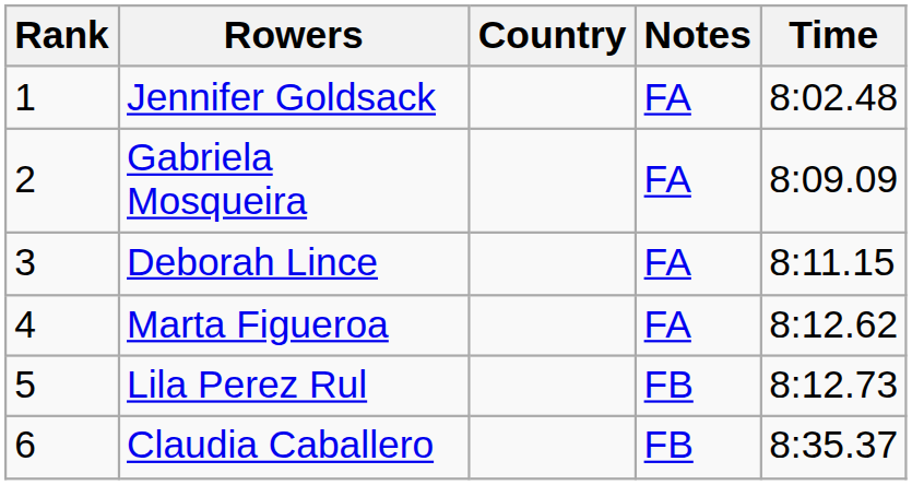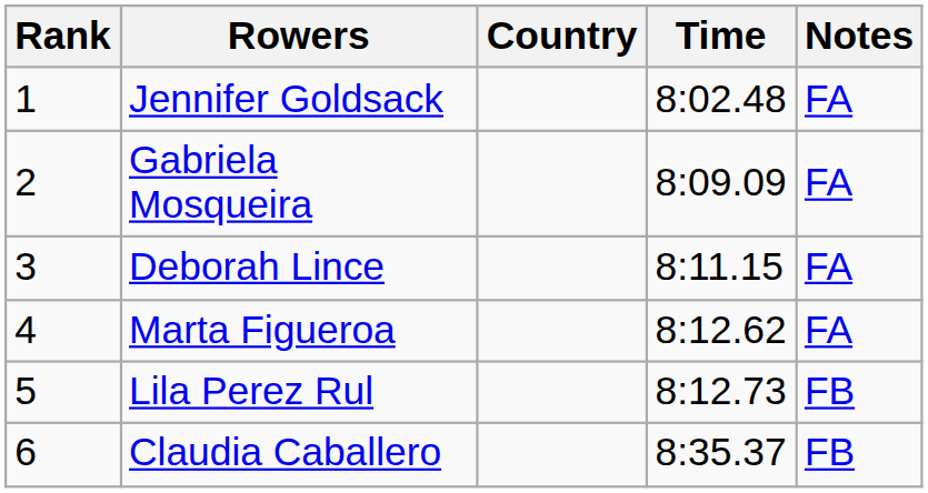 <table class="wikitable" width=60%>
 <tr>
 <th>Rank</th>
 <th>Rowers</th>
 <th>Country</th>
+<th>Time</th>
 <th>Notes</th>
-<th>Time</th>
 </tr>
 <tr>
 <td>1</td>
 <td><a href='#'>Jennifer Goldsack</a></td>
 <td></td>
+<td>8:02.48</td>
 <td><a href='#'>FA</a></td>
-<td>8:02.48</td>
 </tr>
 <tr>
 <td>2</td>
 <td><a href='#'>Gabriela Mosqueira</a></td>
 <td></td>
+<td>8:09.09</td>
 <td><a href='#'>FA</a></td>
-<td>8:09.09</td>
 </tr>
 <tr>
 <td>3</td>
 <td><a href='#'>Deborah Lince</a></td>
 <td></td>
+<td>8:11.15</td>
 <td><a href='#'>FA</a></td>
-<td>8:11.15</td>
 </tr>
 <tr>
 <td>4</td>
 <td><a href='#'>Marta Figueroa</a></td>
 <td></td>
+<td>8:12.62</td>
 <td><a href='#'>FA</a></td>
-<td>8:12.62</td>
 </tr>
 <tr>
 <td>5</td>
 <td><a href='#'>Lila Perez Rul</a></td>
 <td></td>
+<td>8:12.73</td>
 <td><a href='#'>FB</a></td>
-<td>8:12.73</td>
 </tr>
 <tr>
 <td>6</td>
 <td><a href='#'>Claudia Caballero</a></td>
 <td></td>
+<td>8:35.37</td>
 <td><a href='#'>FB</a></td>
-<td>8:35.37</td>
 </tr>
 </table>
